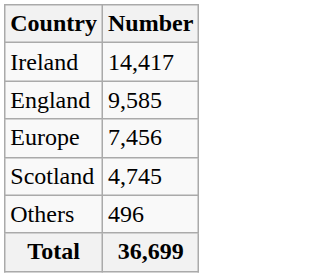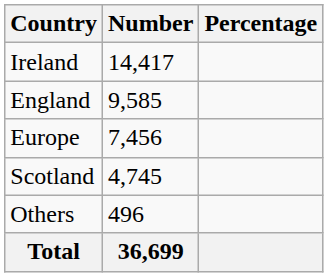 <table class="wikitable sortable">
 <tr>
 <th>Country</th>
 <th>Number</th>
+<th>Percentage</th>
 </tr>
 <tr>
 <td>Ireland</td>
 <td>14,417</td>
+<td></td>
 </tr>
 <tr>
 <td>England</td>
 <td>9,585</td>
+<td></td>
 </tr>
 <tr>
 <td>Europe</td>
 <td>7,456</td>
+<td></td>
 </tr>
 <tr>
 <td>Scotland</td>
 <td>4,745</td>
+<td></td>
 </tr>
 <tr>
 <td>Others</td>
 <td>496</td>
+<td></td>
 </tr>
 <tr>
 <th>Total</th>
 <th>36,699</th>
+<th></th>
 </tr>
 </table>
